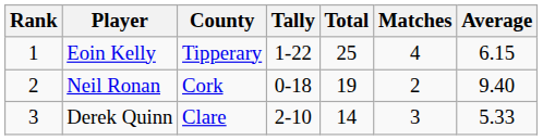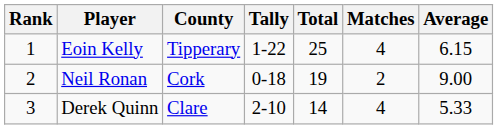 <table class="wikitable">
 <tr>
 <th>Rank</th>
 <th>Player</th>
 <th>County</th>
 <th>Tally</th>
 <th>Total</th>
 <th>Matches</th>
 <th>Average</th>
 </tr>
 <tr>
 <td rowspan=1 align=center>1</td>
 <td><a href='#'>Eoin Kelly</a></td>
 <td><a href='#'>Tipperary</a></td>
 <td align=center>1-22</td>
 <td align=center>25</td>
 <td align=center>4</td>
 <td align=center>6.15</td>
 </tr>
 <tr>
 <td rowspan=1 align=center>2</td>
 <td><a href='#'>Neil Ronan</a></td>
 <td><a href='#'>Cork</a></td>
 <td align=center>0-18</td>
 <td align=center>19</td>
 <td align=center>2</td>
-<td align=center>9.40</td>
+<td align=center>9.00</td>
 </tr>
 <tr>
 <td rowspan=1 align=center>3</td>
 <td>Derek Quinn</td>
 <td><a href='#'>Clare</a></td>
 <td align=center>2-10</td>
 <td align=center>14</td>
-<td align=center>3</td>
+<td align=center>4</td>
 <td align=center>5.33</td>
 </tr>
 </table>
